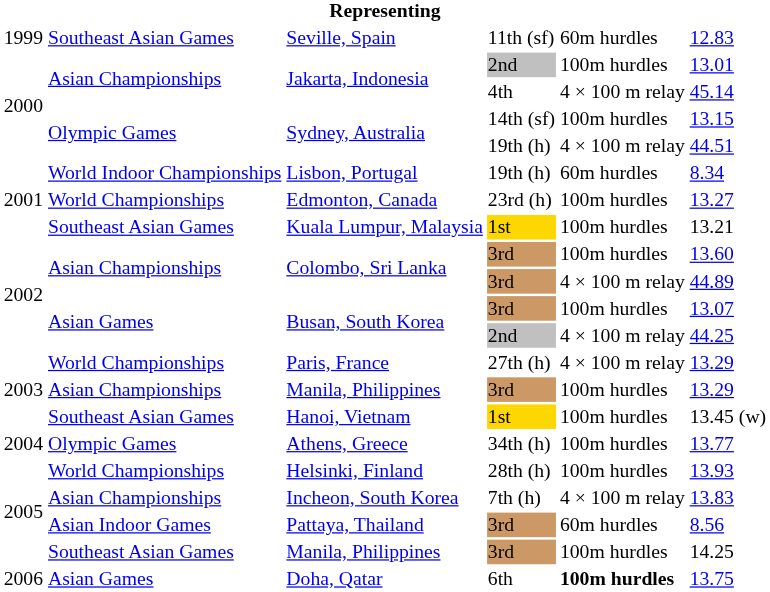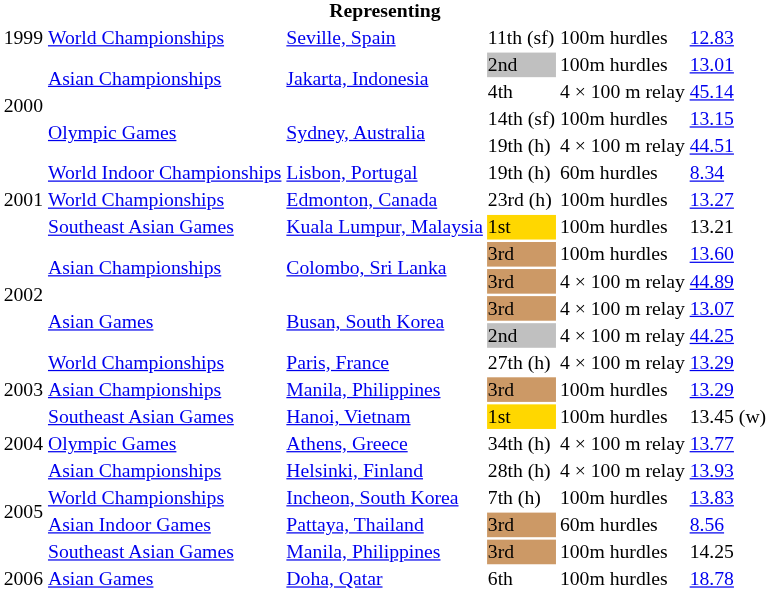 <table>
 <tr>
 <th colspan="6">Representing </th>
 </tr>
 <tr>
 <td>1999</td>
-<td><a href='#'>Southeast Asian Games</a></td>
+<td><a href='#'>World Championships</a></td>
 <td><a href='#'>Seville, Spain</a></td>
 <td>11th (sf)</td>
-<td>60m hurdles</td>
+<td>100m hurdles</td>
 <td><a href='#'>12.83</a></td>
 </tr>
 <tr>
 <td rowspan=4>2000</td>
 <td rowspan=2><a href='#'>Asian Championships</a></td>
 <td rowspan=2><a href='#'>Jakarta, Indonesia</a></td>
 <td bgcolor=silver>2nd</td>
 <td>100m hurdles</td>
 <td><a href='#'>13.01</a></td>
 </tr>
 <tr>
 <td>4th</td>
 <td>4 × 100 m relay</td>
 <td><a href='#'>45.14</a></td>
 </tr>
 <tr>
 <td rowspan=2><a href='#'>Olympic Games</a></td>
 <td rowspan=2><a href='#'>Sydney, Australia</a></td>
 <td>14th (sf)</td>
 <td>100m hurdles</td>
 <td><a href='#'>13.15</a></td>
 </tr>
 <tr>
 <td>19th (h)</td>
 <td>4 × 100 m relay</td>
 <td><a href='#'>44.51</a></td>
 </tr>
 <tr>
 <td rowspan=3>2001</td>
 <td><a href='#'>World Indoor Championships</a></td>
 <td><a href='#'>Lisbon, Portugal</a></td>
 <td>19th (h)</td>
 <td>60m hurdles</td>
 <td><a href='#'>8.34</a></td>
 </tr>
 <tr>
 <td><a href='#'>World Championships</a></td>
 <td><a href='#'>Edmonton, Canada</a></td>
 <td>23rd (h)</td>
 <td>100m hurdles</td>
 <td><a href='#'>13.27</a></td>
 </tr>
 <tr>
 <td><a href='#'>Southeast Asian Games</a></td>
 <td><a href='#'>Kuala Lumpur, Malaysia</a></td>
 <td bgcolor=gold>1st</td>
 <td>100m hurdles</td>
 <td>13.21</td>
 </tr>
 <tr>
 <td rowspan=4>2002</td>
 <td rowspan=2><a href='#'>Asian Championships</a></td>
 <td rowspan=2><a href='#'>Colombo, Sri Lanka</a></td>
 <td bgcolor=cc9966>3rd</td>
 <td>100m hurdles</td>
 <td><a href='#'>13.60</a></td>
 </tr>
 <tr>
 <td bgcolor=cc9966>3rd</td>
 <td>4 × 100 m relay</td>
 <td><a href='#'>44.89</a></td>
 </tr>
 <tr>
 <td rowspan=2><a href='#'>Asian Games</a></td>
 <td rowspan=2><a href='#'>Busan, South Korea</a></td>
 <td bgcolor=cc9966>3rd</td>
-<td>100m hurdles</td>
+<td>4 × 100 m relay</td>
 <td><a href='#'>13.07</a></td>
 </tr>
 <tr>
 <td bgcolor=silver>2nd</td>
 <td>4 × 100 m relay</td>
 <td><a href='#'>44.25</a></td>
 </tr>
 <tr>
 <td rowspan=3>2003</td>
 <td><a href='#'>World Championships</a></td>
 <td><a href='#'>Paris, France</a></td>
 <td>27th (h)</td>
 <td>4 × 100 m relay</td>
 <td><a href='#'>13.29</a></td>
 </tr>
 <tr>
 <td><a href='#'>Asian Championships</a></td>
 <td><a href='#'>Manila, Philippines</a></td>
 <td bgcolor=cc9966>3rd</td>
 <td>100m hurdles</td>
 <td><a href='#'>13.29</a></td>
 </tr>
 <tr>
 <td><a href='#'>Southeast Asian Games</a></td>
 <td><a href='#'>Hanoi, Vietnam</a></td>
 <td bgcolor=gold>1st</td>
 <td>100m hurdles</td>
 <td>13.45 (w)</td>
 </tr>
 <tr>
 <td>2004</td>
 <td><a href='#'>Olympic Games</a></td>
 <td><a href='#'>Athens, Greece</a></td>
 <td>34th (h)</td>
-<td>100m hurdles</td>
+<td>4 × 100 m relay</td>
 <td><a href='#'>13.77</a></td>
 </tr>
 <tr>
 <td rowspan=4>2005</td>
-<td><a href='#'>World Championships</a></td>
+<td><a href='#'>Asian Championships</a></td>
 <td><a href='#'>Helsinki, Finland</a></td>
 <td>28th (h)</td>
-<td>100m hurdles</td>
+<td>4 × 100 m relay</td>
 <td><a href='#'>13.93</a></td>
 </tr>
 <tr>
-<td><a href='#'>Asian Championships</a></td>
+<td><a href='#'>World Championships</a></td>
 <td><a href='#'>Incheon, South Korea</a></td>
 <td>7th (h)</td>
-<td>4 × 100 m relay</td>
+<td>100m hurdles</td>
 <td><a href='#'>13.83</a></td>
 </tr>
 <tr>
 <td><a href='#'>Asian Indoor Games</a></td>
 <td><a href='#'>Pattaya, Thailand</a></td>
 <td bgcolor=cc9966>3rd</td>
 <td>60m hurdles</td>
 <td><a href='#'>8.56</a></td>
 </tr>
 <tr>
 <td><a href='#'>Southeast Asian Games</a></td>
 <td><a href='#'>Manila, Philippines</a></td>
 <td bgcolor=cc9966>3rd</td>
 <td>100m hurdles</td>
 <td>14.25</td>
 </tr>
 <tr>
 <td>2006</td>
 <td><a href='#'>Asian Games</a></td>
 <td><a href='#'>Doha, Qatar</a></td>
 <td>6th</td>
-<td><strong>100m hurdles</strong></td>
-<td><a href='#'>13.75</a></td>
+<td>100m hurdles</td>
+<td><a href='#'>18.78</a></td>
 </tr>
 </table>
